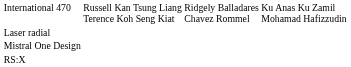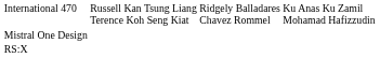 <table>
 <tr>
 <td>International 470</td>
 <td><br>Russell Kan Tsung Liang<br>Terence Koh Seng Kiat</td>
 <td><br>Ridgely Balladares<br>Chavez Rommel</td>
 <td><br>Ku Anas Ku Zamil<br>Mohamad Hafizzudin</td>
-</tr>
-<tr>
-<td>Laser radial</td>
-<td></td>
-<td></td>
-<td></td>
 </tr>
 <tr>
 <td>Mistral One Design</td>
 <td></td>
 <td></td>
 <td></td>
 </tr>
 <tr>
 <td>RS:X</td>
 <td></td>
 <td></td>
 <td></td>
 </tr>
 </table>
